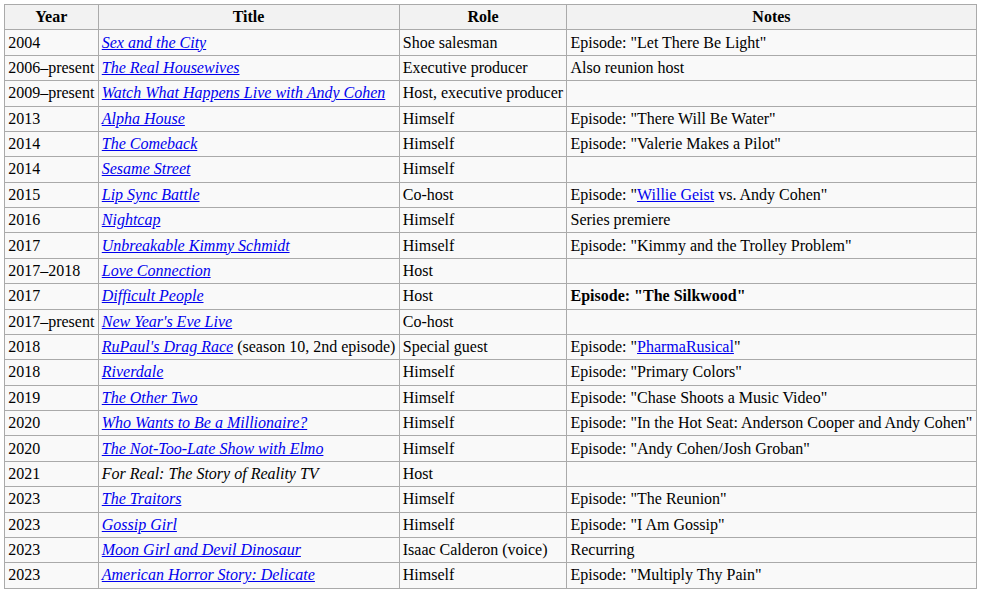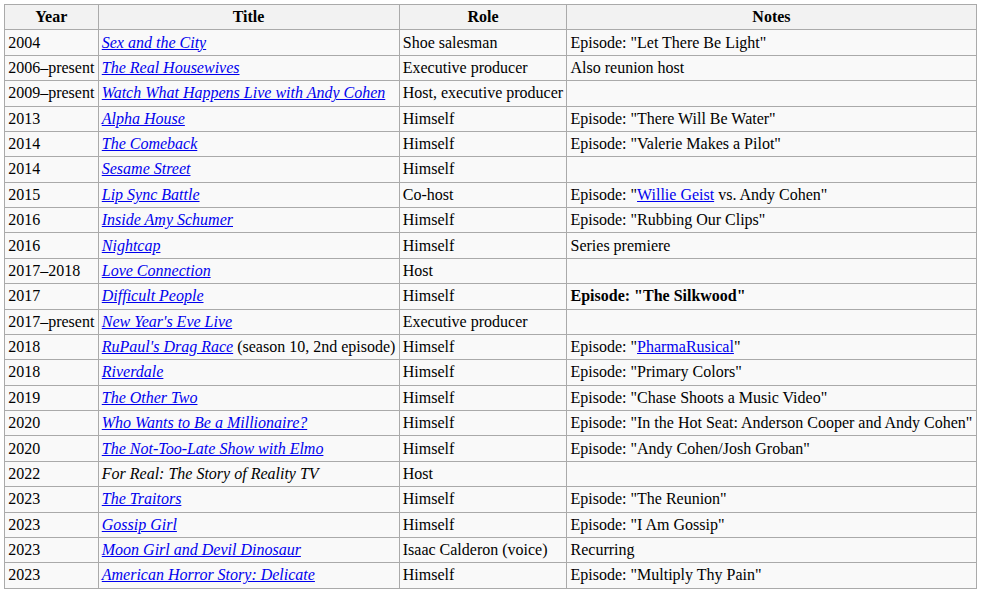 <table class="wikitable sortable">
 <tr>
 <th scope="col">Year</th>
 <th scope="col">Title</th>
 <th scope="col">Role</th>
 <th scope="col" class="unsortable">Notes</th>
 </tr>
 <tr>
 <td>2004</td>
 <td><em><a href='#'>Sex and the City</a></em></td>
 <td>Shoe salesman</td>
 <td>Episode: "Let There Be Light" </td>
 </tr>
 <tr>
 <td>2006–present</td>
 <td><em><a href='#'>The Real Housewives</a></em></td>
 <td>Executive producer</td>
 <td>Also reunion host</td>
 </tr>
 <tr>
 <td>2009–present</td>
 <td><em><a href='#'>Watch What Happens Live with Andy Cohen</a></em></td>
 <td>Host, executive producer</td>
 <td></td>
 </tr>
 <tr>
 <td>2013</td>
 <td><em><a href='#'>Alpha House</a></em></td>
 <td>Himself</td>
 <td>Episode: "There Will Be Water"</td>
 </tr>
 <tr>
 <td>2014</td>
 <td><em><a href='#'>The Comeback</a></em></td>
 <td>Himself</td>
 <td>Episode: "Valerie Makes a Pilot"</td>
 </tr>
 <tr>
 <td>2014</td>
 <td><em><a href='#'>Sesame Street</a></em></td>
 <td>Himself</td>
 <td></td>
 </tr>
 <tr>
 <td>2015</td>
 <td><em><a href='#'>Lip Sync Battle</a></em></td>
 <td>Co-host</td>
 <td>Episode: "<a href='#'>Willie Geist</a> vs. Andy Cohen"</td>
 </tr>
 <tr>
 <td>2016</td>
+<td><em><a href='#'>Inside Amy Schumer</a></em></td>
+<td>Himself</td>
+<td>Episode: "Rubbing Our Clips"</td>
+</tr>
+<tr>
+<td>2016</td>
 <td><em><a href='#'>Nightcap</a></em></td>
 <td>Himself</td>
 <td>Series premiere</td>
-</tr>
-<tr>
-<td>2017</td>
-<td><em><a href='#'>Unbreakable Kimmy Schmidt</a></em></td>
-<td>Himself</td>
-<td>Episode: "Kimmy and the Trolley Problem"</td>
 </tr>
 <tr>
 <td>2017–2018</td>
 <td><em><a href='#'>Love Connection</a></em></td>
 <td>Host</td>
 <td></td>
 </tr>
 <tr>
 <td>2017</td>
 <td><em><a href='#'>Difficult People</a></em></td>
-<td>Host</td>
+<td>Himself</td>
 <td><strong>Episode: "The Silkwood"</strong></td>
 </tr>
 <tr>
 <td>2017–present</td>
 <td><em><a href='#'>New Year's Eve Live</a></em></td>
-<td>Co-host</td>
+<td>Executive producer</td>
 <td></td>
 </tr>
 <tr>
 <td>2018</td>
 <td><em><a href='#'>RuPaul's Drag Race</a></em> (season 10, 2nd episode)</td>
-<td>Special guest</td>
+<td>Himself</td>
 <td>Episode: "<a href='#'>PharmaRusical</a>"</td>
 </tr>
 <tr>
 <td>2018</td>
 <td><em><a href='#'>Riverdale</a></em></td>
 <td>Himself</td>
 <td>Episode: "Primary Colors"</td>
 </tr>
 <tr>
 <td>2019</td>
 <td><em><a href='#'>The Other Two</a></em></td>
 <td>Himself</td>
 <td>Episode: "Chase Shoots a Music Video"</td>
 </tr>
 <tr>
 <td>2020</td>
 <td><em><a href='#'>Who Wants to Be a Millionaire?</a></em></td>
 <td>Himself</td>
 <td>Episode: "In the Hot Seat: Anderson Cooper and Andy Cohen"</td>
 </tr>
 <tr>
 <td>2020</td>
 <td><em><a href='#'>The Not-Too-Late Show with Elmo</a></em></td>
 <td>Himself</td>
 <td>Episode: "Andy Cohen/Josh Groban"</td>
 </tr>
 <tr>
-<td>2021</td>
+<td>2022</td>
 <td><em>For Real: The Story of Reality TV</em></td>
 <td>Host</td>
 <td></td>
 </tr>
 <tr>
 <td>2023</td>
 <td><em><a href='#'>The Traitors</a></em></td>
 <td>Himself</td>
 <td>Episode: "The Reunion"</td>
 </tr>
 <tr>
 <td>2023</td>
 <td><em><a href='#'>Gossip Girl</a></em></td>
 <td>Himself</td>
 <td>Episode: "I Am Gossip"</td>
 </tr>
 <tr>
 <td>2023</td>
 <td><em><a href='#'>Moon Girl and Devil Dinosaur</a></em></td>
 <td>Isaac Calderon (voice)</td>
 <td>Recurring</td>
 </tr>
 <tr>
 <td>2023</td>
 <td><em><a href='#'>American Horror Story: Delicate</a></em></td>
 <td>Himself</td>
 <td>Episode: "Multiply Thy Pain"</td>
 </tr>
 </table>
